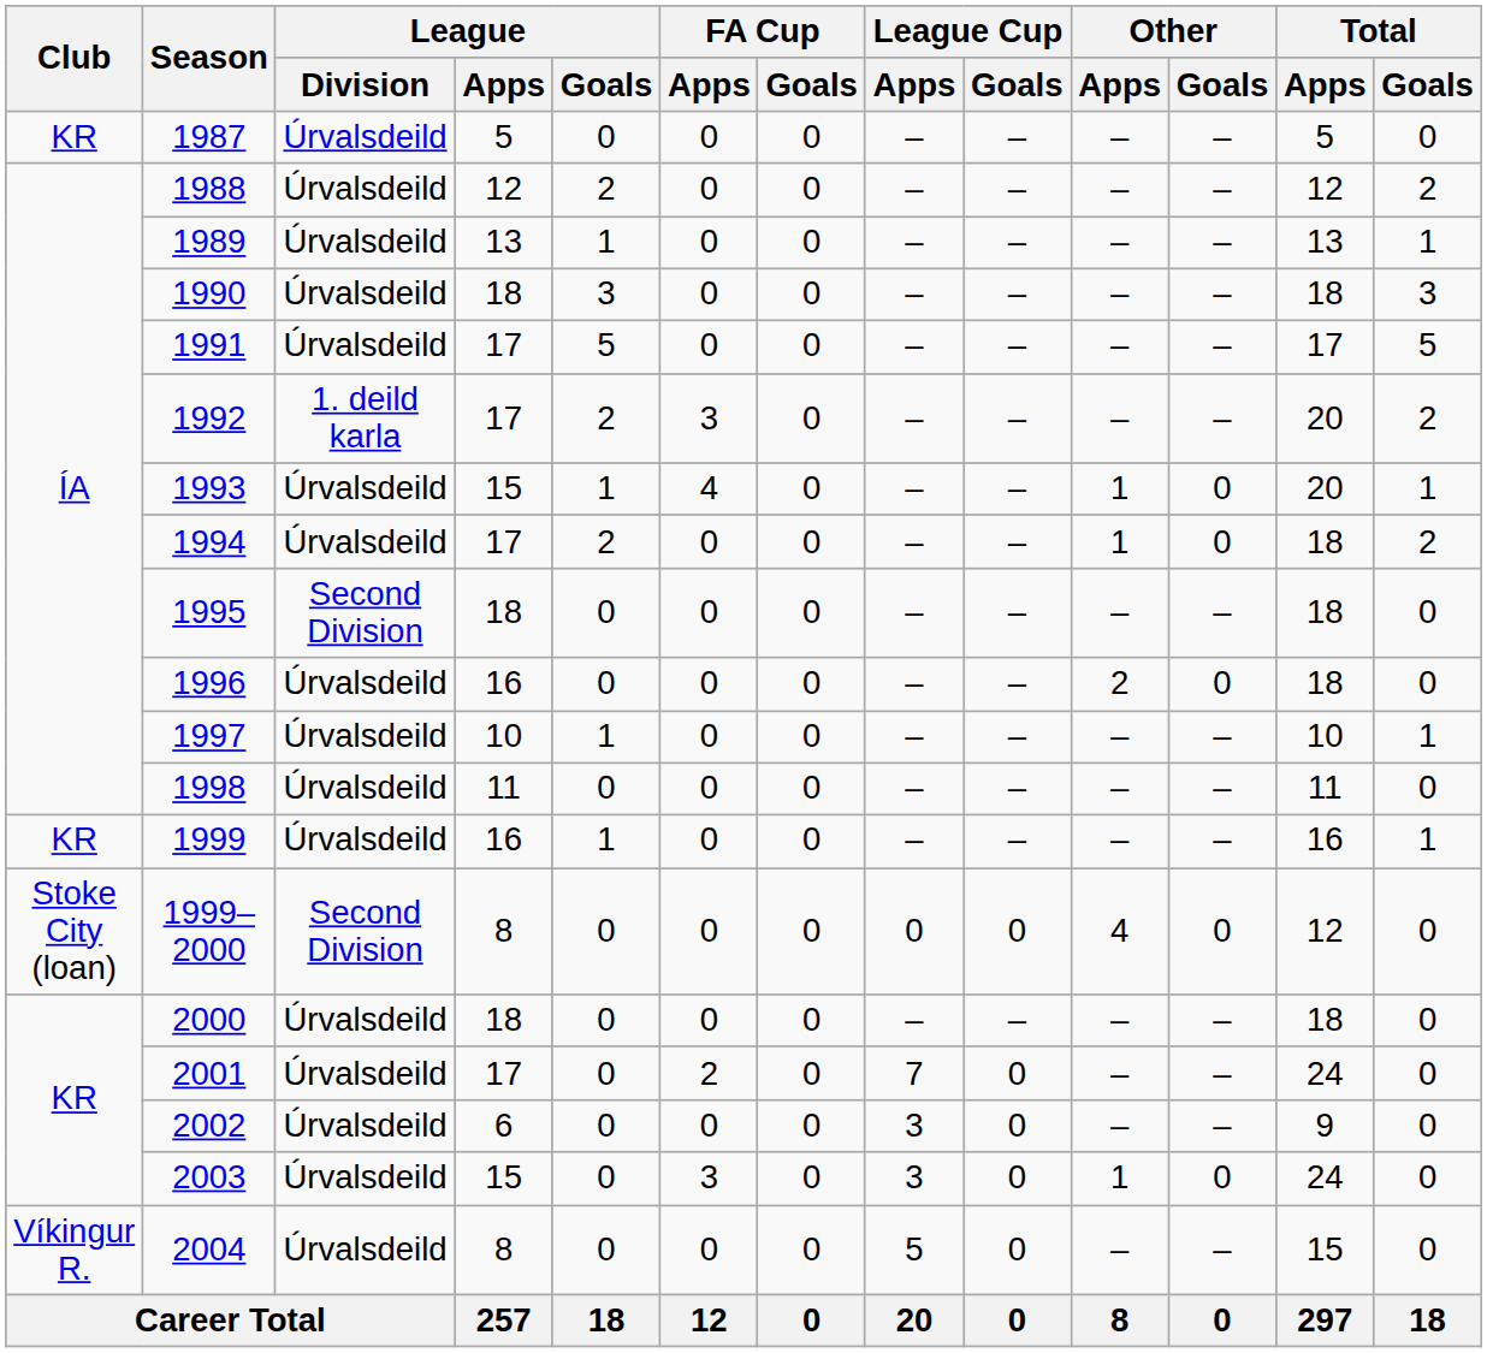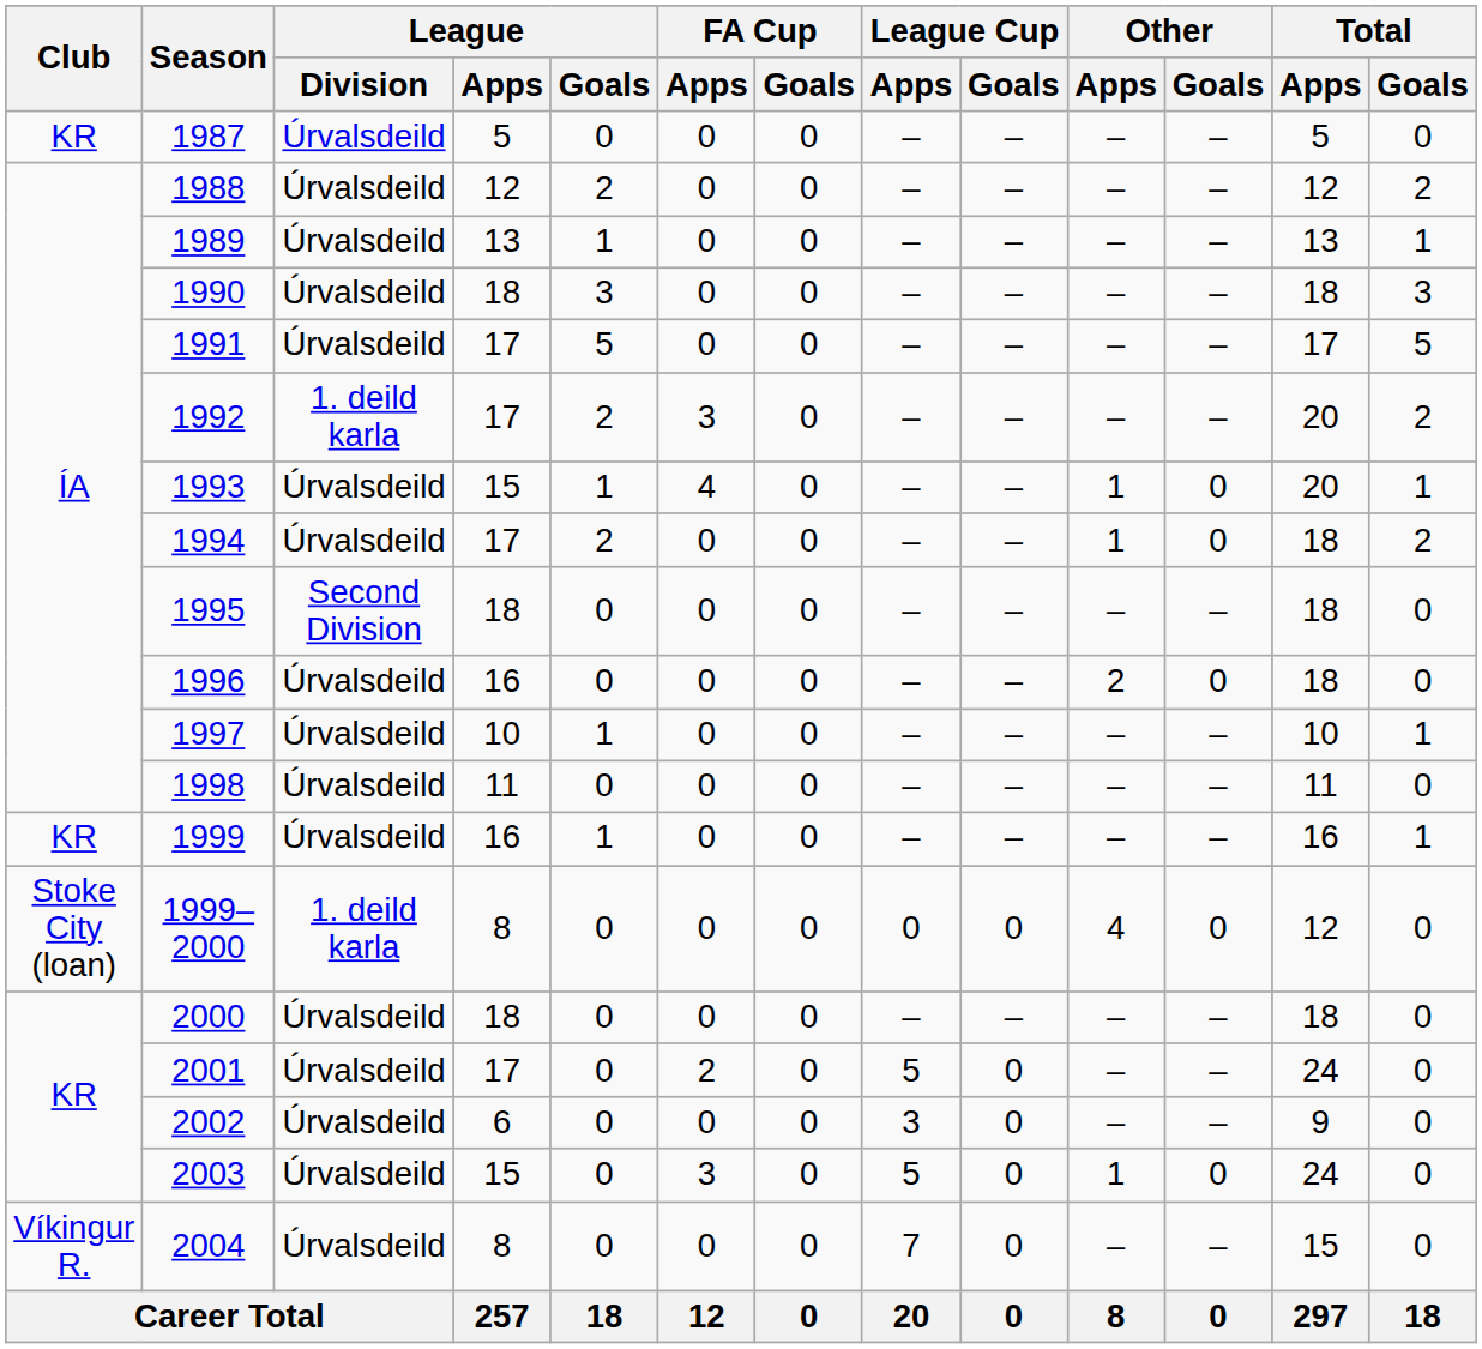 <table class="wikitable" style="text-align: center;">
 <tr>
 <th rowspan="2">Club</th>
 <th rowspan="2">Season</th>
 <th colspan="3">League</th>
 <th colspan="2">FA Cup</th>
 <th colspan="2">League Cup</th>
 <th colspan="2">Other</th>
 <th colspan="2">Total</th>
 </tr>
 <tr>
 <th>Division</th>
 <th>Apps</th>
 <th>Goals</th>
 <th>Apps</th>
 <th>Goals</th>
 <th>Apps</th>
 <th>Goals</th>
 <th>Apps</th>
 <th>Goals</th>
 <th>Apps</th>
 <th>Goals</th>
 </tr>
 <tr>
 <td><a href='#'>KR</a></td>
 <td><a href='#'>1987</a></td>
 <td><a href='#'>Úrvalsdeild</a></td>
 <td>5</td>
 <td>0</td>
 <td>0</td>
 <td>0</td>
 <td>–</td>
 <td>–</td>
 <td>–</td>
 <td>–</td>
 <td>5</td>
 <td>0</td>
 </tr>
 <tr>
 <td rowspan="11"><a href='#'>ÍA</a></td>
 <td><a href='#'>1988</a></td>
 <td>Úrvalsdeild</td>
 <td>12</td>
 <td>2</td>
 <td>0</td>
 <td>0</td>
 <td>–</td>
 <td>–</td>
 <td>–</td>
 <td>–</td>
 <td>12</td>
 <td>2</td>
 </tr>
 <tr>
 <td><a href='#'>1989</a></td>
 <td>Úrvalsdeild</td>
 <td>13</td>
 <td>1</td>
 <td>0</td>
 <td>0</td>
 <td>–</td>
 <td>–</td>
 <td>–</td>
 <td>–</td>
 <td>13</td>
 <td>1</td>
 </tr>
 <tr>
 <td><a href='#'>1990</a></td>
 <td>Úrvalsdeild</td>
 <td>18</td>
 <td>3</td>
 <td>0</td>
 <td>0</td>
 <td>–</td>
 <td>–</td>
 <td>–</td>
 <td>–</td>
 <td>18</td>
 <td>3</td>
 </tr>
 <tr>
 <td><a href='#'>1991</a></td>
 <td>Úrvalsdeild</td>
 <td>17</td>
 <td>5</td>
 <td>0</td>
 <td>0</td>
 <td>–</td>
 <td>–</td>
 <td>–</td>
 <td>–</td>
 <td>17</td>
 <td>5</td>
 </tr>
 <tr>
 <td><a href='#'>1992</a></td>
 <td><a href='#'>1. deild karla</a></td>
 <td>17</td>
 <td>2</td>
 <td>3</td>
 <td>0</td>
 <td>–</td>
 <td>–</td>
 <td>–</td>
 <td>–</td>
 <td>20</td>
 <td>2</td>
 </tr>
 <tr>
 <td><a href='#'>1993</a></td>
 <td>Úrvalsdeild</td>
 <td>15</td>
 <td>1</td>
 <td>4</td>
 <td>0</td>
 <td>–</td>
 <td>–</td>
 <td>1</td>
 <td>0</td>
 <td>20</td>
 <td>1</td>
 </tr>
 <tr>
 <td><a href='#'>1994</a></td>
 <td>Úrvalsdeild</td>
 <td>17</td>
 <td>2</td>
 <td>0</td>
 <td>0</td>
 <td>–</td>
 <td>–</td>
 <td>1</td>
 <td>0</td>
 <td>18</td>
 <td>2</td>
 </tr>
 <tr>
 <td><a href='#'>1995</a></td>
 <td><a href='#'>Second Division</a></td>
 <td>18</td>
 <td>0</td>
 <td>0</td>
 <td>0</td>
 <td>–</td>
 <td>–</td>
 <td>–</td>
 <td>–</td>
 <td>18</td>
 <td>0</td>
 </tr>
 <tr>
 <td><a href='#'>1996</a></td>
 <td>Úrvalsdeild</td>
 <td>16</td>
 <td>0</td>
 <td>0</td>
 <td>0</td>
 <td>–</td>
 <td>–</td>
 <td>2</td>
 <td>0</td>
 <td>18</td>
 <td>0</td>
 </tr>
 <tr>
 <td><a href='#'>1997</a></td>
 <td>Úrvalsdeild</td>
 <td>10</td>
 <td>1</td>
 <td>0</td>
 <td>0</td>
 <td>–</td>
 <td>–</td>
 <td>–</td>
 <td>–</td>
 <td>10</td>
 <td>1</td>
 </tr>
 <tr>
 <td><a href='#'>1998</a></td>
 <td>Úrvalsdeild</td>
 <td>11</td>
 <td>0</td>
 <td>0</td>
 <td>0</td>
 <td>–</td>
 <td>–</td>
 <td>–</td>
 <td>–</td>
 <td>11</td>
 <td>0</td>
 </tr>
 <tr>
 <td><a href='#'>KR</a></td>
 <td><a href='#'>1999</a></td>
 <td>Úrvalsdeild</td>
 <td>16</td>
 <td>1</td>
 <td>0</td>
 <td>0</td>
 <td>–</td>
 <td>–</td>
 <td>–</td>
 <td>–</td>
 <td>16</td>
 <td>1</td>
 </tr>
 <tr>
 <td><a href='#'>Stoke City</a> (loan)</td>
 <td><a href='#'>1999–2000</a></td>
-<td><a href='#'>Second Division</a></td>
+<td><a href='#'>1. deild karla</a></td>
 <td>8</td>
 <td>0</td>
 <td>0</td>
 <td>0</td>
 <td>0</td>
 <td>0</td>
 <td>4</td>
 <td>0</td>
 <td>12</td>
 <td>0</td>
 </tr>
 <tr>
 <td rowspan="4"><a href='#'>KR</a></td>
 <td><a href='#'>2000</a></td>
 <td>Úrvalsdeild</td>
 <td>18</td>
 <td>0</td>
 <td>0</td>
 <td>0</td>
 <td>–</td>
 <td>–</td>
 <td>–</td>
 <td>–</td>
 <td>18</td>
 <td>0</td>
 </tr>
 <tr>
 <td><a href='#'>2001</a></td>
 <td>Úrvalsdeild</td>
 <td>17</td>
 <td>0</td>
 <td>2</td>
 <td>0</td>
-<td>7</td>
+<td>5</td>
 <td>0</td>
 <td>–</td>
 <td>–</td>
 <td>24</td>
 <td>0</td>
 </tr>
 <tr>
 <td><a href='#'>2002</a></td>
 <td>Úrvalsdeild</td>
 <td>6</td>
 <td>0</td>
 <td>0</td>
 <td>0</td>
 <td>3</td>
 <td>0</td>
 <td>–</td>
 <td>–</td>
 <td>9</td>
 <td>0</td>
 </tr>
 <tr>
 <td><a href='#'>2003</a></td>
 <td>Úrvalsdeild</td>
 <td>15</td>
 <td>0</td>
 <td>3</td>
 <td>0</td>
-<td>3</td>
+<td>5</td>
 <td>0</td>
 <td>1</td>
 <td>0</td>
 <td>24</td>
 <td>0</td>
 </tr>
 <tr>
 <td><a href='#'>Víkingur R.</a></td>
 <td><a href='#'>2004</a></td>
 <td>Úrvalsdeild</td>
 <td>8</td>
 <td>0</td>
 <td>0</td>
 <td>0</td>
-<td>5</td>
+<td>7</td>
 <td>0</td>
 <td>–</td>
 <td>–</td>
 <td>15</td>
 <td>0</td>
 </tr>
 <tr>
 <th colspan="3">Career Total</th>
 <th>257</th>
 <th>18</th>
 <th>12</th>
 <th>0</th>
 <th>20</th>
 <th>0</th>
 <th>8</th>
 <th>0</th>
 <th>297</th>
 <th>18</th>
 </tr>
 </table>
